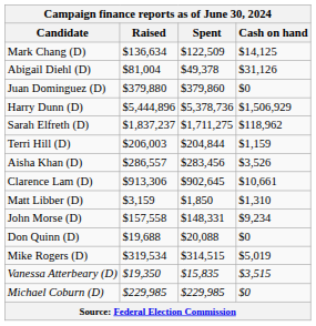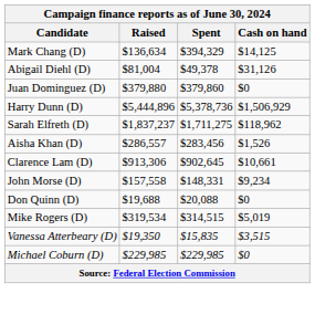 <table class="wikitable sortable">
 <tr>
 <th colspan=4>Campaign finance reports as of June 30, 2024</th>
 </tr>
 <tr style="text-align:center;">
 <th>Candidate</th>
 <th>Raised</th>
 <th>Spent</th>
 <th>Cash on hand</th>
 </tr>
 <tr>
 <td>Mark Chang (D)</td>
 <td>$136,634</td>
-<td>$122,509</td>
+<td>$394,329</td>
 <td>$14,125</td>
 </tr>
 <tr>
 <td>Abigail Diehl (D)</td>
 <td>$81,004</td>
 <td>$49,378</td>
 <td>$31,126</td>
 </tr>
 <tr>
 <td>Juan Dominguez (D)</td>
 <td>$379,880</td>
 <td>$379,860</td>
 <td>$0</td>
 </tr>
 <tr>
 <td>Harry Dunn (D)</td>
 <td>$5,444,896</td>
 <td>$5,378,736</td>
 <td>$1,506,929</td>
 </tr>
 <tr>
 <td>Sarah Elfreth (D)</td>
 <td>$1,837,237</td>
 <td>$1,711,275</td>
 <td>$118,962</td>
 </tr>
 <tr>
-<td>Terri Hill (D)</td>
-<td>$206,003</td>
-<td>$204,844</td>
-<td>$1,159</td>
-</tr>
-<tr>
 <td>Aisha Khan (D)</td>
 <td>$286,557</td>
 <td>$283,456</td>
-<td>$3,526</td>
+<td>$1,526</td>
 </tr>
 <tr>
 <td>Clarence Lam (D)</td>
 <td>$913,306</td>
 <td>$902,645</td>
 <td>$10,661</td>
-</tr>
-<tr>
-<td>Matt Libber (D)</td>
-<td>$3,159</td>
-<td>$1,850</td>
-<td>$1,310</td>
 </tr>
 <tr>
 <td>John Morse (D)</td>
 <td>$157,558</td>
 <td>$148,331</td>
 <td>$9,234</td>
 </tr>
 <tr>
 <td>Don Quinn (D)</td>
 <td>$19,688</td>
 <td>$20,088</td>
 <td>$0</td>
 </tr>
 <tr>
 <td>Mike Rogers (D)</td>
 <td>$319,534</td>
 <td>$314,515</td>
 <td>$5,019</td>
 </tr>
 <tr>
 <td><em>Vanessa Atterbeary (D)</em></td>
 <td><em>$19,350</em></td>
 <td><em>$15,835</em></td>
 <td><em>$3,515</em></td>
 </tr>
 <tr>
 <td><em>Michael Coburn (D)</em></td>
 <td><em>$229,985</em></td>
 <td><em>$229,985</em></td>
 <td><em>$0</em></td>
 </tr>
 <tr>
 <th colspan="4"><small>Source: <a href='#'>Federal Election Commission</a></small></th>
 </tr>
 </table>
